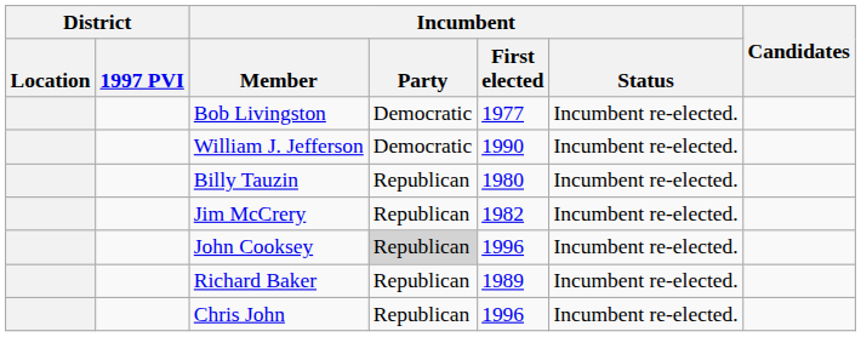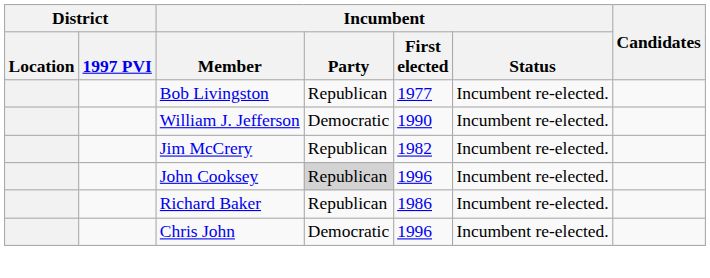 <table class="wikitable sortable">
 <tr>
 <th colspan=2>District</th>
 <th colspan=4>Incumbent</th>
 <th rowspan=2 class="unsortable">Candidates</th>
 </tr>
 <tr valign=bottom>
 <th>Location</th>
 <th><a href='#'>1997 PVI</a></th>
 <th>Member</th>
 <th>Party</th>
 <th>First<br>elected</th>
 <th>Status</th>
 </tr>
 <tr>
 <th></th>
 <td></td>
 <td><a href='#'>Bob Livingston</a></td>
-<td>Democratic</td>
+<td>Republican</td>
 <td><a href='#'>1977 </a></td>
 <td>Incumbent re-elected.</td>
 <td nowrap></td>
 </tr>
 <tr>
 <th></th>
 <td></td>
 <td><a href='#'>William J. Jefferson</a></td>
 <td>Democratic</td>
 <td><a href='#'>1990</a></td>
-<td>Incumbent re-elected.</td>
-<td nowrap></td>
-</tr>
-<tr>
-<th></th>
-<td></td>
-<td><a href='#'>Billy Tauzin</a></td>
-<td>Republican</td>
-<td><a href='#'>1980</a></td>
 <td>Incumbent re-elected.</td>
 <td nowrap></td>
 </tr>
 <tr>
 <th></th>
 <td></td>
 <td><a href='#'>Jim McCrery</a></td>
 <td>Republican</td>
 <td><a href='#'>1982</a></td>
 <td>Incumbent re-elected.</td>
 <td nowrap></td>
 </tr>
 <tr>
 <th></th>
 <td></td>
 <td><a href='#'>John Cooksey</a></td>
 <td style="background: lightgrey;">Republican</td>
 <td><a href='#'>1996</a></td>
 <td>Incumbent re-elected.</td>
 <td nowrap></td>
 </tr>
 <tr>
 <th></th>
 <td></td>
 <td><a href='#'>Richard Baker</a></td>
 <td>Republican</td>
-<td><a href='#'>1989</a></td>
+<td><a href='#'>1986</a></td>
 <td>Incumbent re-elected.</td>
 <td nowrap></td>
 </tr>
 <tr>
 <th></th>
 <td></td>
 <td><a href='#'>Chris John</a></td>
-<td>Republican</td>
+<td>Democratic</td>
 <td><a href='#'>1996</a></td>
 <td>Incumbent re-elected.</td>
 <td nowrap></td>
 </tr>
 </table>
